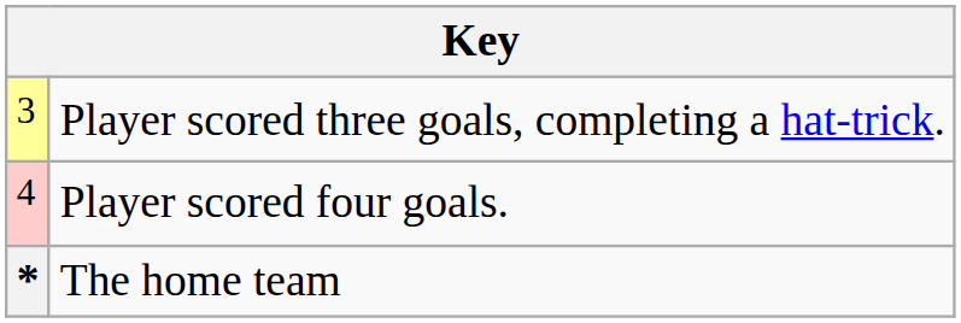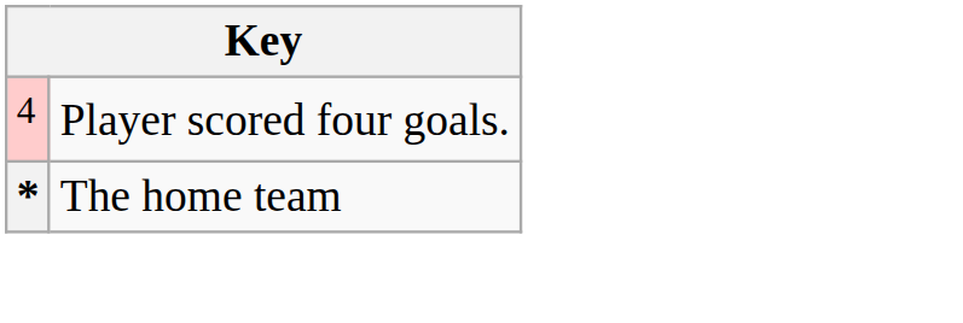 <table class="wikitable plainrowheaders">
 <tr>
 <th colspan="2" scope="col">Key</th>
-</tr>
-<tr>
-<td style="background-color:#FFFF99"><sup>3</sup></td>
-<td align="left">Player scored three goals, completing a <a href='#'>hat-trick</a>.</td>
 </tr>
 <tr>
 <td style="background-color:#FFCCCC"><sup>4</sup></td>
 <td align="left">Player scored four goals.</td>
 </tr>
 <tr>
 <th align="left" scope="row">*</th>
 <td align="left">The home team</td>
 </tr>
 </table>
